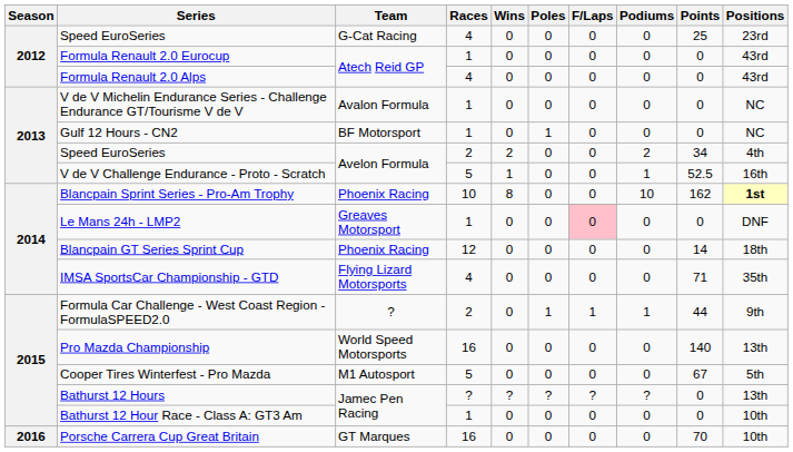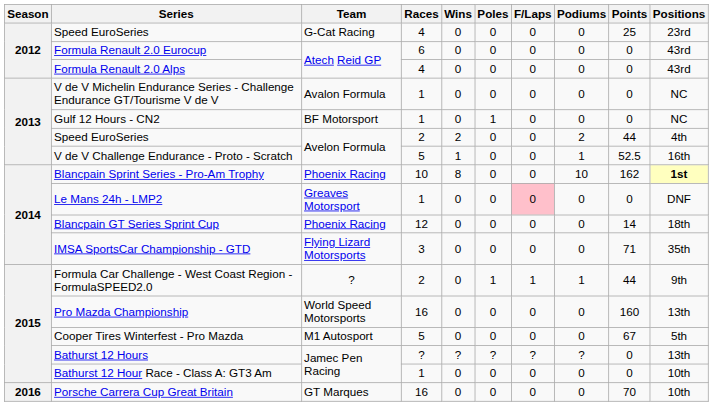 <table class="wikitable" style="font-size: 90%; text-align:center">
 <tr>
 <th>Season</th>
 <th>Series</th>
 <th>Team</th>
 <th>Races</th>
 <th>Wins</th>
 <th>Poles</th>
 <th>F/Laps</th>
 <th>Podiums</th>
 <th>Points</th>
 <th>Positions</th>
 </tr>
 <tr>
 <th rowspan="3">2012</th>
 <td align="left">Speed EuroSeries</td>
 <td align="left">G-Cat Racing</td>
 <td>4</td>
 <td>0</td>
 <td>0</td>
 <td>0</td>
 <td>0</td>
 <td>25</td>
 <td>23rd</td>
 </tr>
 <tr>
 <td align="left"><a href='#'>Formula Renault 2.0 Eurocup</a></td>
 <td rowspan ="2" align="left"><a href='#'>Atech</a> <a href='#'> Reid GP</a></td>
-<td>1</td>
+<td>6</td>
 <td>0</td>
 <td>0</td>
 <td>0</td>
 <td>0</td>
 <td>0</td>
 <td>43rd</td>
 </tr>
 <tr>
 <td align="left"><a href='#'> Formula Renault 2.0 Alps</a></td>
 <td>4</td>
 <td>0</td>
 <td>0</td>
 <td>0</td>
 <td>0</td>
 <td>0</td>
 <td>43rd</td>
 </tr>
 <tr>
 <th rowspan="4">2013</th>
 <td align="left">V de V Michelin Endurance Series - Challenge Endurance GT/Tourisme V de V</td>
 <td align="left">Avalon Formula</td>
 <td>1</td>
 <td>0</td>
 <td>0</td>
 <td>0</td>
 <td>0</td>
 <td>0</td>
 <td>NC</td>
 </tr>
 <tr>
 <td align="left">Gulf 12 Hours - CN2</td>
 <td align="left">BF Motorsport</td>
 <td>1</td>
 <td>0</td>
 <td>1</td>
 <td>0</td>
 <td>0</td>
 <td>0</td>
 <td>NC</td>
 </tr>
 <tr>
 <td align="left">Speed EuroSeries</td>
 <td rowspan ="2" align="left">Avelon Formula</td>
 <td>2</td>
 <td>2</td>
 <td>0</td>
 <td>0</td>
 <td>2</td>
-<td>34</td>
+<td>44</td>
 <td>4th</td>
 </tr>
 <tr>
 <td align="left">V de V Challenge Endurance - Proto - Scratch</td>
 <td>5</td>
 <td>1</td>
 <td>0</td>
 <td>0</td>
 <td>1</td>
 <td>52.5</td>
 <td>16th</td>
 </tr>
 <tr>
 <th rowspan="4">2014</th>
 <td align="left"><a href='#'>Blancpain Sprint Series - Pro-Am Trophy</a></td>
 <td align="left"><a href='#'>Phoenix Racing</a></td>
 <td>10</td>
 <td>8</td>
 <td>0</td>
 <td>0</td>
 <td>10</td>
 <td>162</td>
 <th style="background:#ffffbf;">1st</th>
 </tr>
 <tr>
 <td align="left"><a href='#'>Le Mans 24h - LMP2</a></td>
 <td align="left"><a href='#'>Greaves Motorsport</a></td>
 <td>1</td>
 <td>0</td>
 <td>0</td>
 <td style="background: pink;">0</td>
 <td>0</td>
 <td>0</td>
 <td>DNF</td>
 </tr>
 <tr>
 <td align="left"><a href='#'>Blancpain GT Series Sprint Cup</a></td>
 <td align="left"><a href='#'>Phoenix Racing</a></td>
 <td>12</td>
 <td>0</td>
 <td>0</td>
 <td>0</td>
 <td>0</td>
 <td>14</td>
 <td>18th</td>
 </tr>
 <tr>
 <td align="left"><a href='#'>IMSA SportsCar Championship - GTD</a></td>
 <td align="left"><a href='#'>Flying Lizard Motorsports</a></td>
-<td>4</td>
+<td>3</td>
 <td>0</td>
 <td>0</td>
 <td>0</td>
 <td>0</td>
 <td>71</td>
 <td>35th</td>
 </tr>
 <tr>
 <th rowspan="5">2015</th>
 <td align="left">Formula Car Challenge - West Coast Region - FormulaSPEED2.0</td>
 <td>?</td>
 <td>2</td>
 <td>0</td>
 <td>1</td>
 <td>1</td>
 <td>1</td>
 <td>44</td>
 <td>9th</td>
 </tr>
 <tr>
 <td align="left"><a href='#'>Pro Mazda Championship</a></td>
 <td align="left">World Speed Motorsports</td>
 <td>16</td>
 <td>0</td>
 <td>0</td>
 <td>0</td>
 <td>0</td>
-<td>140</td>
+<td>160</td>
 <td>13th</td>
 </tr>
 <tr>
 <td align="left">Cooper Tires Winterfest - Pro Mazda</td>
 <td align="left">M1 Autosport</td>
 <td>5</td>
 <td>0</td>
 <td>0</td>
 <td>0</td>
 <td>0</td>
 <td>67</td>
 <td>5th</td>
 </tr>
 <tr>
 <td align="left"><a href='#'>Bathurst 12 Hours</a></td>
 <td rowspan="2" align="left">Jamec Pen Racing</td>
 <td>?</td>
 <td>?</td>
 <td>?</td>
 <td>?</td>
 <td>?</td>
 <td>0</td>
 <td>13th</td>
 </tr>
 <tr>
 <td align="left"><a href='#'> Bathurst 12 Hour</a> Race - Class A: GT3 Am</td>
 <td>1</td>
 <td>0</td>
 <td>0</td>
 <td>0</td>
 <td>0</td>
 <td>0</td>
 <td>10th</td>
 </tr>
 <tr>
 <th>2016</th>
 <td align="left"><a href='#'>Porsche Carrera Cup Great Britain</a></td>
 <td align="left">GT Marques</td>
 <td>16</td>
 <td>0</td>
 <td>0</td>
 <td>0</td>
 <td>0</td>
 <td>70</td>
 <td>10th</td>
 </tr>
 </table>
